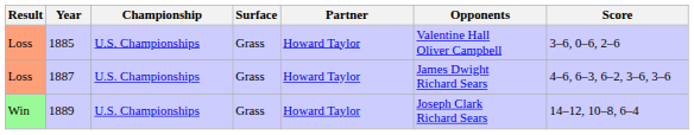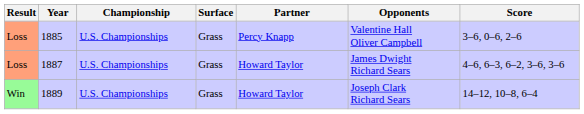 <table class="sortable wikitable">
 <tr>
 <th style="width:40px">Result</th>
 <th style="width:50px">Year</th>
 <th style="width:170px">Championship</th>
 <th style="width:50px">Surface</th>
 <th style="width:160px">Partner</th>
 <th style="width:160px">Opponents</th>
 <th style="width:170px" class="unsortable">Score</th>
 </tr>
 <tr style="background:#ccf;">
 <td style="background:#ffa07a;">Loss</td>
 <td>1885</td>
 <td><a href='#'>U.S. Championships</a></td>
 <td>Grass</td>
-<td> <a href='#'>Howard Taylor</a></td>
+<td> <a href='#'>Percy Knapp</a></td>
 <td> <a href='#'>Valentine Hall</a><br> <a href='#'>Oliver Campbell</a></td>
 <td>3–6, 0–6, 2–6</td>
 </tr>
 <tr style="background:#ccf;">
 <td style="background:#ffa07a;">Loss</td>
 <td>1887</td>
 <td><a href='#'>U.S. Championships</a></td>
 <td>Grass</td>
 <td> <a href='#'>Howard Taylor</a></td>
 <td> <a href='#'>James Dwight</a> <br>  <a href='#'>Richard Sears</a></td>
 <td>4–6, 6–3, 6–2, 3–6, 3–6</td>
 </tr>
 <tr style="background:#ccf;">
 <td style="background:#98fb98;">Win</td>
 <td>1889</td>
 <td><a href='#'>U.S. Championships</a></td>
 <td>Grass</td>
 <td> <a href='#'>Howard Taylor</a></td>
 <td> <a href='#'>Joseph Clark</a> <br>  <a href='#'>Richard Sears</a></td>
 <td>14–12, 10–8, 6–4</td>
 </tr>
 </table>
